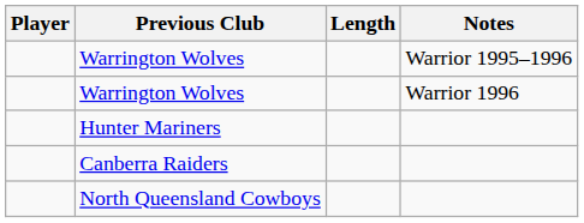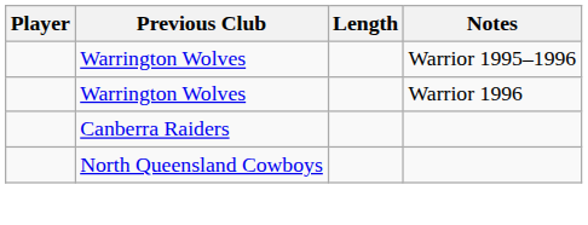 <table class="wikitable" style="font-size:90%">
 <tr style="background:#efefef;">
 <th>Player</th>
 <th>Previous Club</th>
 <th>Length</th>
 <th>Notes</th>
 </tr>
 <tr>
 <td align=left></td>
 <td><a href='#'>Warrington Wolves</a></td>
 <td></td>
 <td>Warrior 1995–1996</td>
 </tr>
 <tr>
 <td align=left></td>
 <td><a href='#'>Warrington Wolves</a></td>
 <td></td>
 <td>Warrior 1996</td>
 </tr>
 <tr>
 <td align=left></td>
-<td><a href='#'>Hunter Mariners</a></td>
-<td></td>
-<td></td>
-</tr>
-<tr>
-<td align=left></td>
 <td><a href='#'>Canberra Raiders</a></td>
 <td></td>
 <td></td>
 </tr>
 <tr>
 <td align=left></td>
 <td><a href='#'>North Queensland Cowboys</a></td>
 <td></td>
 <td></td>
 </tr>
 </table>
